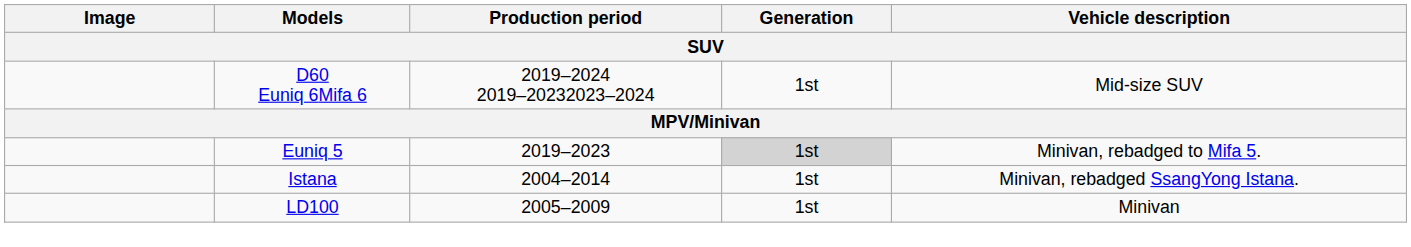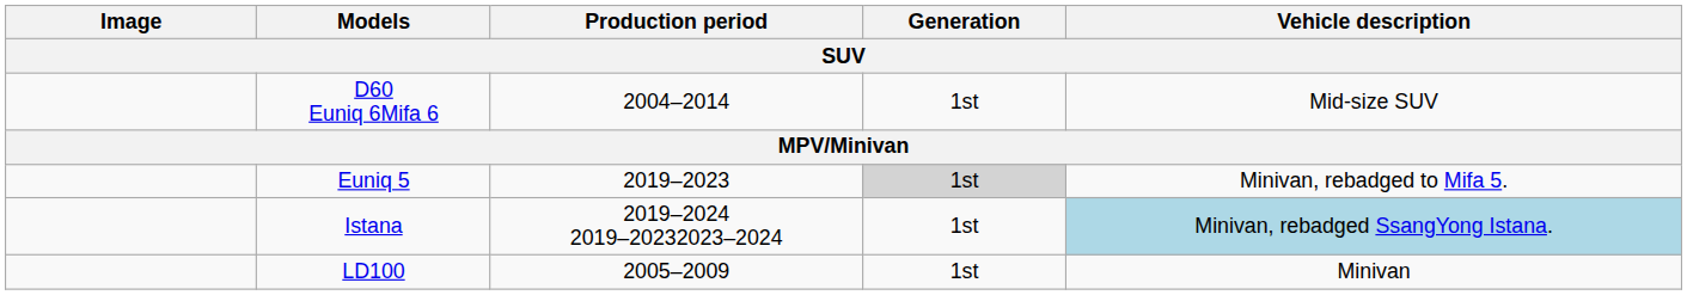 <table class="wikitable sortable" style="text-align: center; width: 100%">
 <tr>
 <th class="unsortable" width="15%">Image</th>
 <th>Models</th>
 <th>Production period</th>
 <th class="unsortable">Generation</th>
 <th>Vehicle description</th>
 </tr>
 <tr>
 <th colspan="5">SUV</th>
 </tr>
 <tr>
 <td><br></td>
 <td><a href='#'>D60</a><br><a href='#'>Euniq 6</a><a href='#'>Mifa 6</a></td>
-<td>2019–2024<br>2019–20232023–2024</td>
+<td>2004–2014</td>
 <td>1st</td>
 <td>Mid-size SUV</td>
 </tr>
 <tr>
 <th colspan="5">MPV/Minivan</th>
 </tr>
 <tr>
 <td></td>
 <td><a href='#'>Euniq 5</a></td>
 <td>2019–2023</td>
 <td style="background: lightgrey;">1st</td>
 <td>Minivan, rebadged to <a href='#'>Mifa 5</a>.</td>
 </tr>
 <tr>
 <td></td>
 <td><a href='#'>Istana</a></td>
-<td>2004–2014</td>
+<td>2019–2024<br>2019–20232023–2024</td>
 <td>1st</td>
-<td>Minivan, rebadged <a href='#'>SsangYong Istana</a>.</td>
+<td style="background: lightblue;">Minivan, rebadged <a href='#'>SsangYong Istana</a>.</td>
 </tr>
 <tr>
 <td></td>
 <td><a href='#'>LD100</a></td>
 <td>2005–2009</td>
 <td>1st</td>
 <td>Minivan</td>
 </tr>
 </table>
